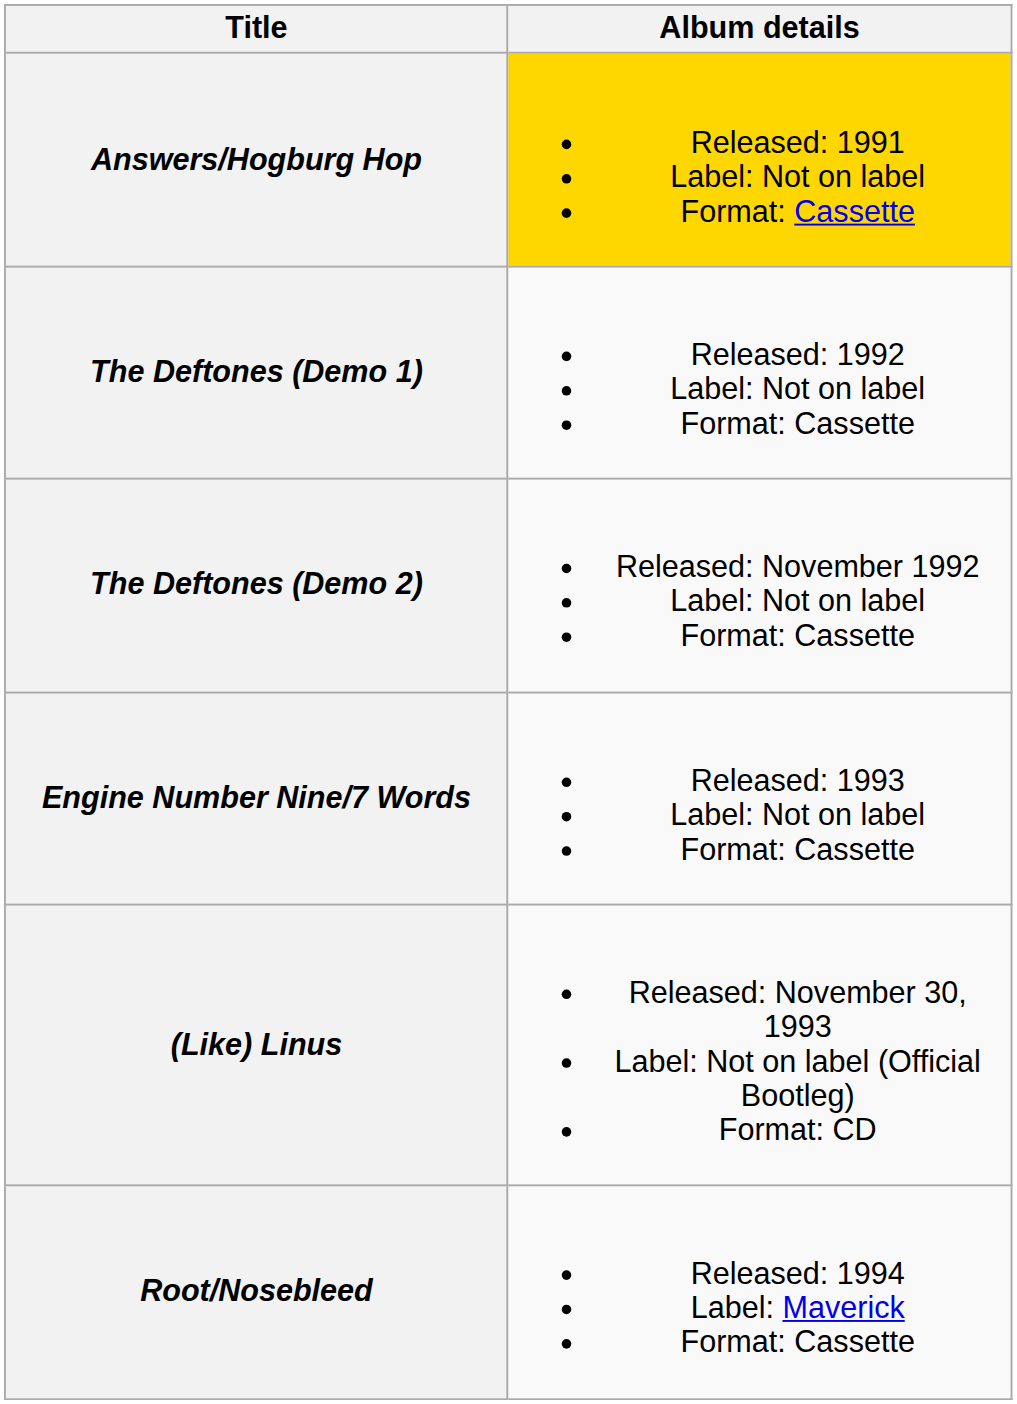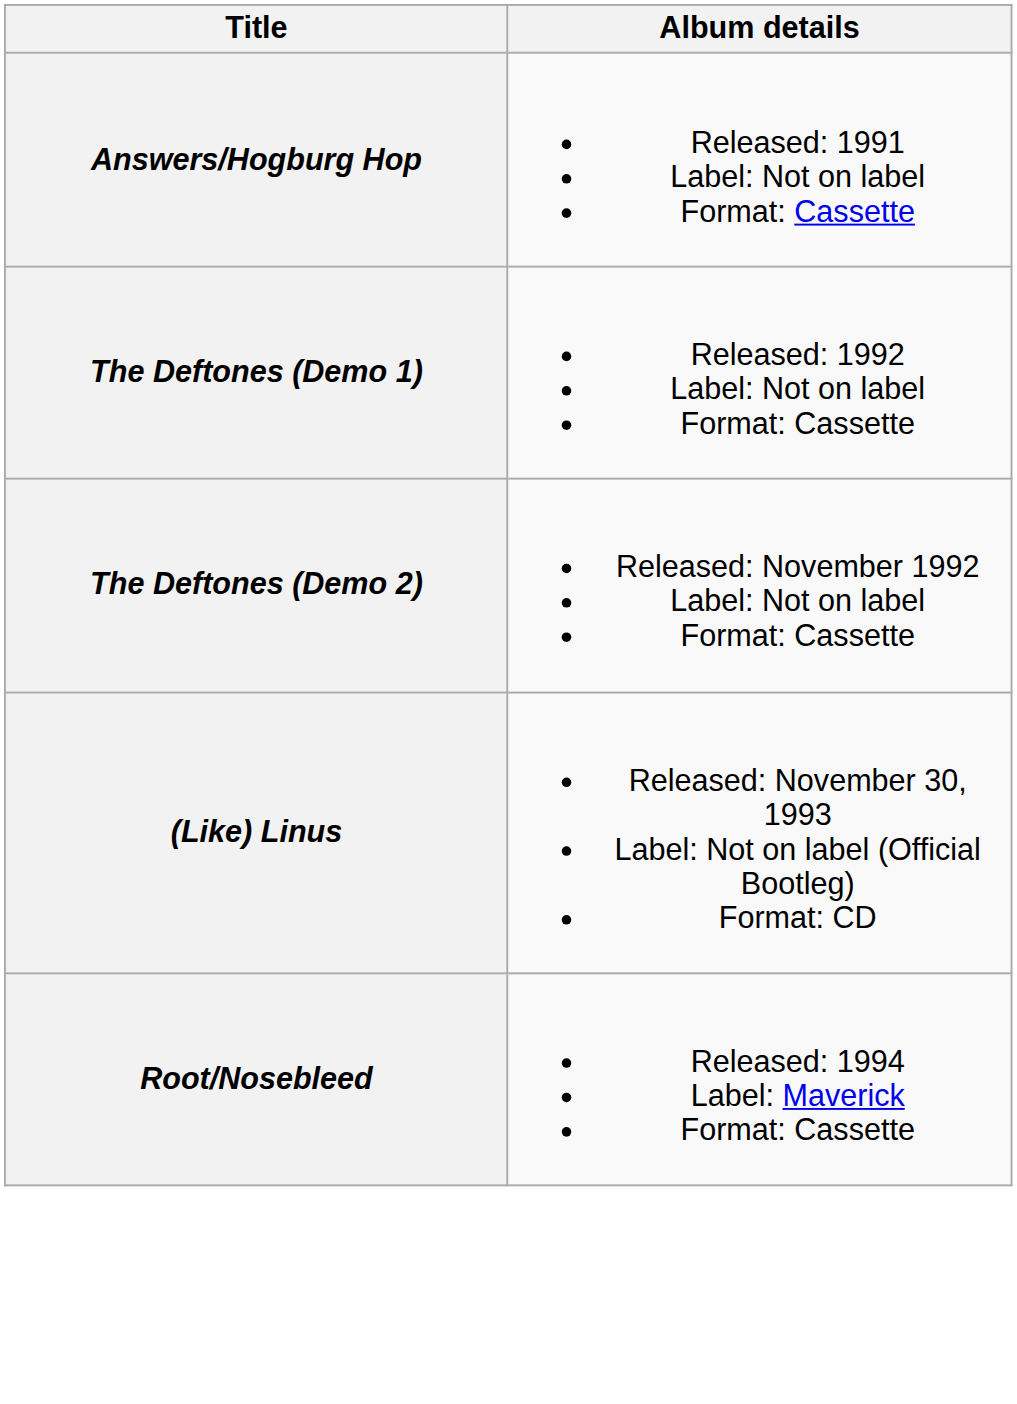 <table class="wikitable plainrowheaders" style="text-align:center;">
 <tr>
 <th scope="col" style="width:16em;">Title</th>
 <th scope="col" style="width:16em;">Album details</th>
 </tr>
 <tr>
 <th scope="row"><em>Answers/Hogburg Hop</em></th>
-<td style="background: gold;"><br><ul><li>Released: 1991</li><li>Label: Not on label</li><li>Format: <a href='#'>Cassette</a></li></ul></td>
+<td><br><ul><li>Released: 1991</li><li>Label: Not on label</li><li>Format: <a href='#'>Cassette</a></li></ul></td>
 </tr>
 <tr>
 <th scope="row"><em>The Deftones (Demo 1)</em></th>
 <td><br><ul><li>Released: 1992</li><li>Label: Not on label</li><li>Format: Cassette</li></ul></td>
 </tr>
 <tr>
 <th scope="row"><em>The Deftones (Demo 2)</em></th>
 <td><br><ul><li>Released: November 1992</li><li>Label: Not on label</li><li>Format: Cassette</li></ul></td>
 </tr>
 <tr>
-<th scope="row"><em>Engine Number Nine/7 Words</em></th>
-<td><br><ul><li>Released: 1993</li><li>Label: Not on label</li><li>Format: Cassette</li></ul></td>
-</tr>
-<tr>
 <th scope="row"><em>(Like) Linus</em></th>
 <td><br><ul><li>Released: November 30, 1993</li><li>Label: Not on label (Official Bootleg)</li><li>Format: CD</li></ul></td>
 </tr>
 <tr>
 <th scope="row"><em>Root/Nosebleed</em></th>
 <td><br><ul><li>Released: 1994</li><li>Label: <a href='#'>Maverick</a></li><li>Format: Cassette</li></ul></td>
 </tr>
 </table>
